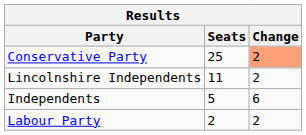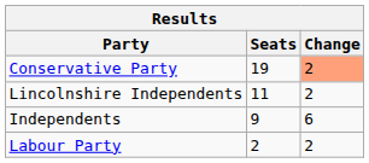 <table class="wikitable">
 <tr>
 <th colspan="3">Results</th>
 </tr>
 <tr>
 <th>Party</th>
 <th>Seats</th>
 <th>Change</th>
 </tr>
 <tr>
 <td><a href='#'>Conservative Party</a></td>
-<td>25</td>
+<td>19</td>
 <td style="background: lightsalmon;"> 2</td>
 </tr>
 <tr>
 <td>Lincolnshire Independents</td>
 <td>11</td>
 <td> 2</td>
 </tr>
 <tr>
 <td>Independents</td>
-<td>5</td>
+<td>9</td>
 <td> 6</td>
 </tr>
 <tr>
 <td><a href='#'>Labour Party</a></td>
 <td>2</td>
 <td> 2</td>
 </tr>
 </table>
